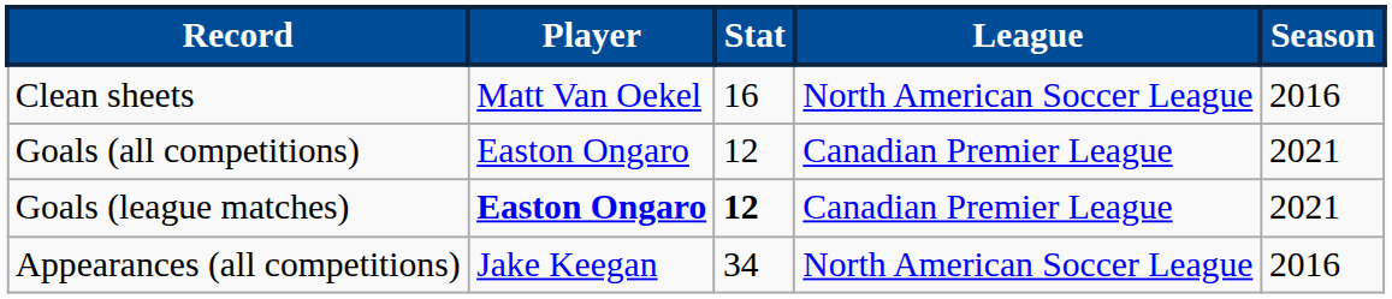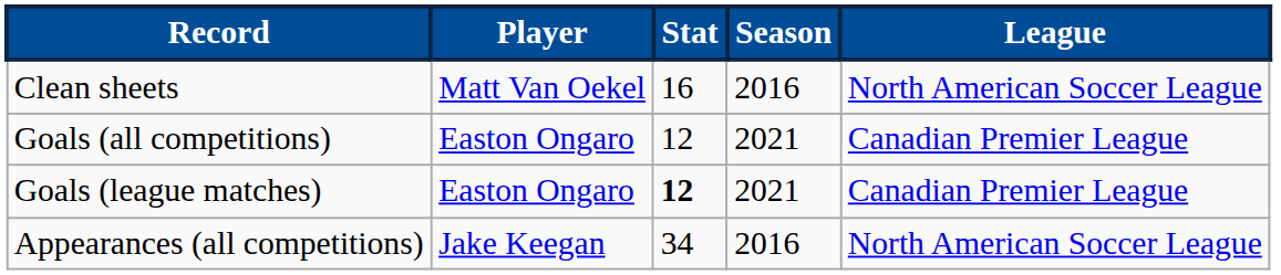 <table class="wikitable">
 <tr>
 <th style="background:#004c97; color:#FFFFFF; border: 2px solid #0d2340;" scope="col">Record</th>
 <th style="background:#004c97; color:#FFFFFF; border: 2px solid #0d2340;" scope="col">Player</th>
 <th style="background:#004c97; color:#FFFFFF; border: 2px solid #0d2340;" scope="col">Stat</th>
+<th style="background:#004c97; color:#FFFFFF; border: 2px solid #0d2340;" scope="col">Season</th>
 <th style="background:#004c97; color:#FFFFFF; border: 2px solid #0d2340;" scope="col">League</th>
-<th style="background:#004c97; color:#FFFFFF; border: 2px solid #0d2340;" scope="col">Season</th>
 </tr>
 <tr>
 <td>Clean sheets</td>
 <td><a href='#'>Matt Van Oekel</a></td>
 <td>16</td>
+<td>2016</td>
 <td><a href='#'>North American Soccer League</a></td>
-<td>2016</td>
 </tr>
 <tr>
 <td>Goals (all competitions)</td>
 <td><a href='#'>Easton Ongaro</a></td>
 <td>12</td>
+<td>2021</td>
 <td><a href='#'>Canadian Premier League</a></td>
-<td>2021</td>
 </tr>
 <tr>
 <td>Goals (league matches)</td>
-<td><strong><a href='#'>Easton Ongaro</a></strong></td>
+<td><a href='#'>Easton Ongaro</a></td>
 <td><strong>12</strong></td>
+<td>2021</td>
 <td><a href='#'>Canadian Premier League</a></td>
-<td>2021</td>
 </tr>
 <tr>
 <td>Appearances (all competitions)</td>
 <td><a href='#'>Jake Keegan</a></td>
 <td>34</td>
+<td>2016</td>
 <td><a href='#'>North American Soccer League</a></td>
-<td>2016</td>
 </tr>
 </table>
